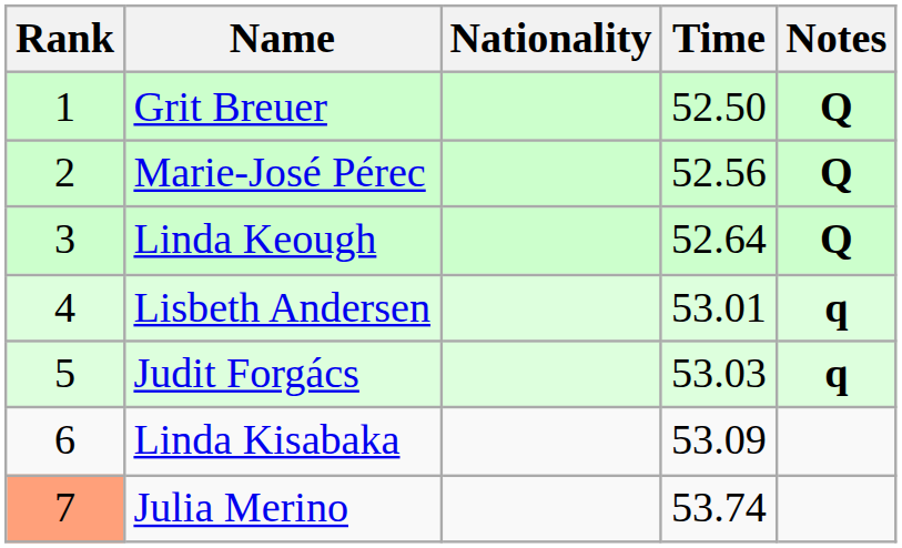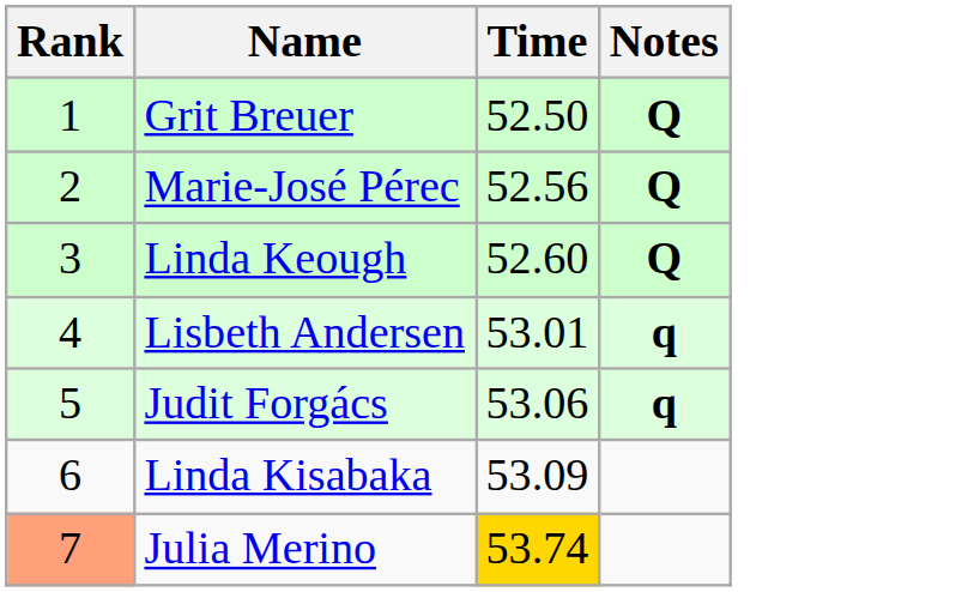 <table class="wikitable sortable" style="text-align:center">
 <tr>
 <th>Rank</th>
 <th>Name</th>
-<th>Nationality</th>
 <th>Time</th>
 <th>Notes</th>
 </tr>
 <tr bgcolor=ccffcc>
 <td>1</td>
 <td align=left><a href='#'>Grit Breuer</a></td>
-<td align=left></td>
 <td>52.50</td>
 <td><strong>Q</strong></td>
 </tr>
 <tr bgcolor=ccffcc>
 <td>2</td>
 <td align=left><a href='#'>Marie-José Pérec</a></td>
-<td align=left></td>
 <td>52.56</td>
 <td><strong>Q</strong></td>
 </tr>
 <tr bgcolor=ccffcc>
 <td>3</td>
 <td align=left><a href='#'>Linda Keough</a></td>
-<td align=left></td>
-<td>52.64</td>
+<td>52.60</td>
 <td><strong>Q</strong></td>
 </tr>
 <tr bgcolor=ddffdd>
 <td>4</td>
 <td align=left><a href='#'>Lisbeth Andersen</a></td>
-<td align=left></td>
 <td>53.01</td>
 <td><strong>q</strong></td>
 </tr>
 <tr bgcolor=ddffdd>
 <td>5</td>
 <td align=left><a href='#'>Judit Forgács</a></td>
-<td align=left></td>
-<td>53.03</td>
+<td>53.06</td>
 <td><strong>q</strong></td>
 </tr>
 <tr>
 <td>6</td>
 <td align=left><a href='#'>Linda Kisabaka</a></td>
-<td align=left></td>
 <td>53.09</td>
 <td></td>
 </tr>
 <tr>
 <td style="background: lightsalmon;">7</td>
 <td align=left><a href='#'>Julia Merino</a></td>
-<td align=left></td>
-<td>53.74</td>
+<td style="background: gold;">53.74</td>
 <td></td>
 </tr>
 </table>
